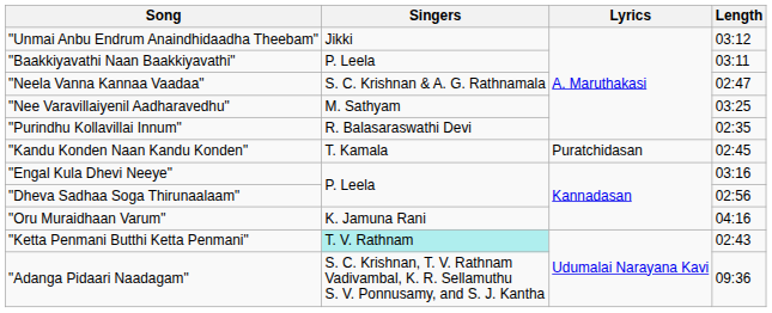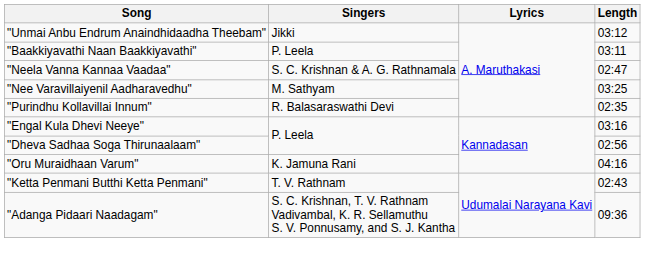 <table class="wikitable">
 <tr>
 <th>Song</th>
 <th>Singers</th>
 <th>Lyrics</th>
 <th>Length</th>
 </tr>
 <tr>
 <td>"Unmai Anbu Endrum Anaindhidaadha Theebam"</td>
 <td>Jikki</td>
 <td rowspan=5><a href='#'>A. Maruthakasi</a></td>
 <td>03:12</td>
 </tr>
 <tr>
 <td>"Baakkiyavathi Naan Baakkiyavathi"</td>
 <td>P. Leela</td>
 <td>03:11</td>
 </tr>
 <tr>
 <td>"Neela Vanna Kannaa Vaadaa"</td>
 <td>S. C. Krishnan & A. G. Rathnamala</td>
 <td>02:47</td>
 </tr>
 <tr>
 <td>"Nee Varavillaiyenil Aadharavedhu"</td>
 <td>M. Sathyam</td>
 <td>03:25</td>
 </tr>
 <tr>
 <td>"Purindhu Kollavillai Innum"</td>
 <td>R. Balasaraswathi Devi</td>
 <td>02:35</td>
 </tr>
 <tr>
-<td>"Kandu Konden Naan Kandu Konden"</td>
-<td>T. Kamala</td>
-<td>Puratchidasan</td>
-<td>02:45</td>
-</tr>
-<tr>
 <td>"Engal Kula Dhevi Neeye"</td>
 <td rowspan=2>P. Leela</td>
 <td rowspan=3><a href='#'>Kannadasan</a></td>
 <td>03:16</td>
 </tr>
 <tr>
 <td>"Dheva Sadhaa Soga Thirunaalaam"</td>
 <td>02:56</td>
 </tr>
 <tr>
 <td>"Oru Muraidhaan Varum"</td>
 <td>K. Jamuna Rani</td>
 <td>04:16</td>
 </tr>
 <tr>
 <td>"Ketta Penmani Butthi Ketta Penmani"</td>
-<td style="background: paleturquoise;">T. V. Rathnam</td>
+<td>T. V. Rathnam</td>
 <td rowspan=2><a href='#'>Udumalai Narayana Kavi</a></td>
 <td>02:43</td>
 </tr>
 <tr>
 <td>"Adanga Pidaari Naadagam"</td>
 <td>S. C. Krishnan, T. V. Rathnam<br>Vadivambal, K. R. Sellamuthu<br>S. V. Ponnusamy, and S. J. Kantha</td>
 <td>09:36</td>
 </tr>
 </table>
